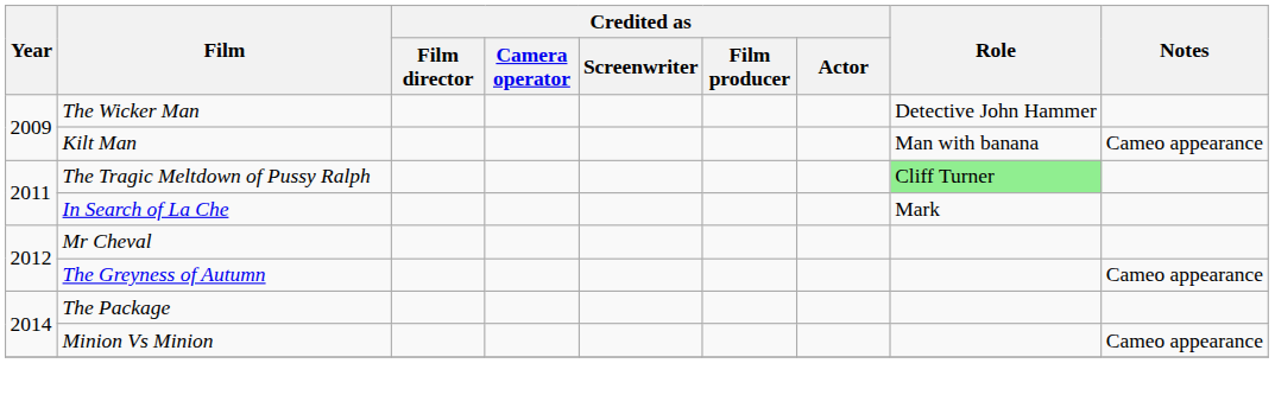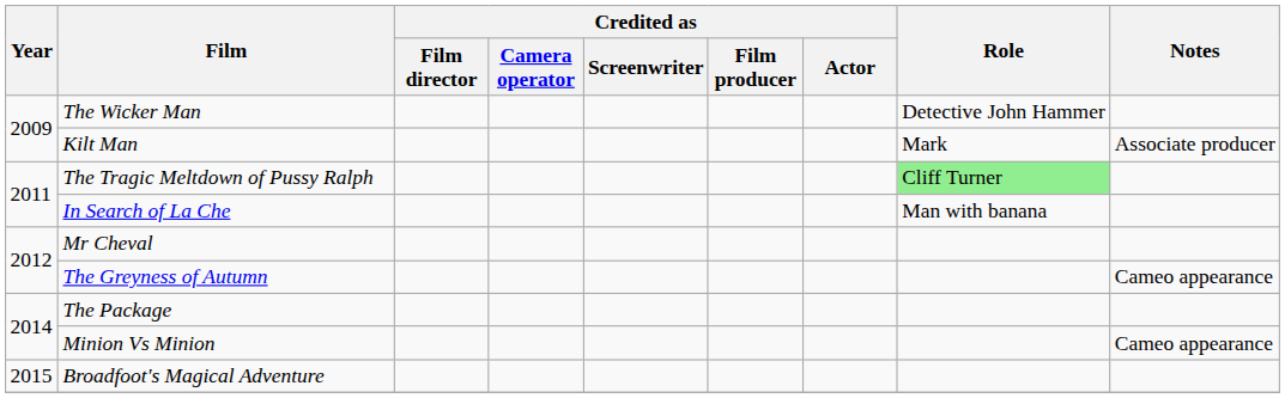 <table class="wikitable sortable" style="margin-right: 0;">
 <tr>
 <th rowspan="2" style="width:33px;">Year</th>
 <th rowspan="2" style="width:250px;">Film</th>
 <th colspan="5">Credited as</th>
 <th rowspan="2">Role</th>
 <th rowspan="2">Notes</th>
 </tr>
 <tr>
 <th style="width:65px;">Film director</th>
 <th style="width:65px;"><a href='#'>Camera operator</a></th>
 <th style="width:65px;">Screenwriter</th>
 <th style="width:65px;">Film producer</th>
 <th style="width:65px;">Actor</th>
 </tr>
 <tr>
 <td rowspan="2">2009</td>
 <td style="text-align:left"><em>The Wicker Man</em></td>
 <td></td>
 <td></td>
 <td></td>
 <td></td>
 <td></td>
 <td>Detective John Hammer</td>
 <td></td>
 </tr>
 <tr>
 <td style="text-align:left"><em>Kilt Man</em></td>
 <td></td>
 <td></td>
 <td></td>
 <td></td>
 <td></td>
-<td>Man with banana</td>
-<td>Cameo appearance</td>
+<td>Mark</td>
+<td>Associate producer</td>
 </tr>
 <tr>
 <td rowspan="2">2011</td>
 <td style="text-align:left"><em>The Tragic Meltdown of Pussy Ralph</em></td>
 <td></td>
 <td></td>
 <td></td>
 <td></td>
 <td></td>
 <td style="background: lightgreen;">Cliff Turner</td>
 <td></td>
 </tr>
 <tr>
 <td style="text-align:left"><em><a href='#'>In Search of La Che</a></em></td>
 <td></td>
 <td></td>
 <td></td>
 <td></td>
 <td></td>
-<td>Mark</td>
+<td>Man with banana</td>
 <td></td>
 </tr>
 <tr>
 <td rowspan="2">2012</td>
 <td style="text-align:left"><em>Mr Cheval</em></td>
 <td></td>
 <td></td>
 <td></td>
 <td></td>
 <td></td>
 <td></td>
 <td></td>
 </tr>
 <tr>
 <td style="text-align:left"><em><a href='#'>The Greyness of Autumn</a></em></td>
 <td></td>
 <td></td>
 <td></td>
 <td></td>
 <td></td>
 <td></td>
 <td>Cameo appearance</td>
 </tr>
 <tr>
 <td rowspan="2">2014</td>
 <td style="text-align:left"><em>The Package</em></td>
 <td></td>
 <td></td>
 <td></td>
 <td></td>
 <td></td>
 <td></td>
 <td></td>
 </tr>
 <tr>
 <td style="text-align:left"><em>Minion Vs Minion</em></td>
 <td></td>
 <td></td>
 <td></td>
 <td></td>
 <td></td>
 <td></td>
 <td>Cameo appearance</td>
 </tr>
 <tr>
+<td rowspan="1">2015</td>
+<td style="text-align:left"><em>Broadfoot's Magical Adventure</em></td>
+<td></td>
+<td></td>
+<td></td>
+<td></td>
+<td></td>
+<td></td>
+<td></td>
+</tr>
+<tr>
 </tr>
 </table>
